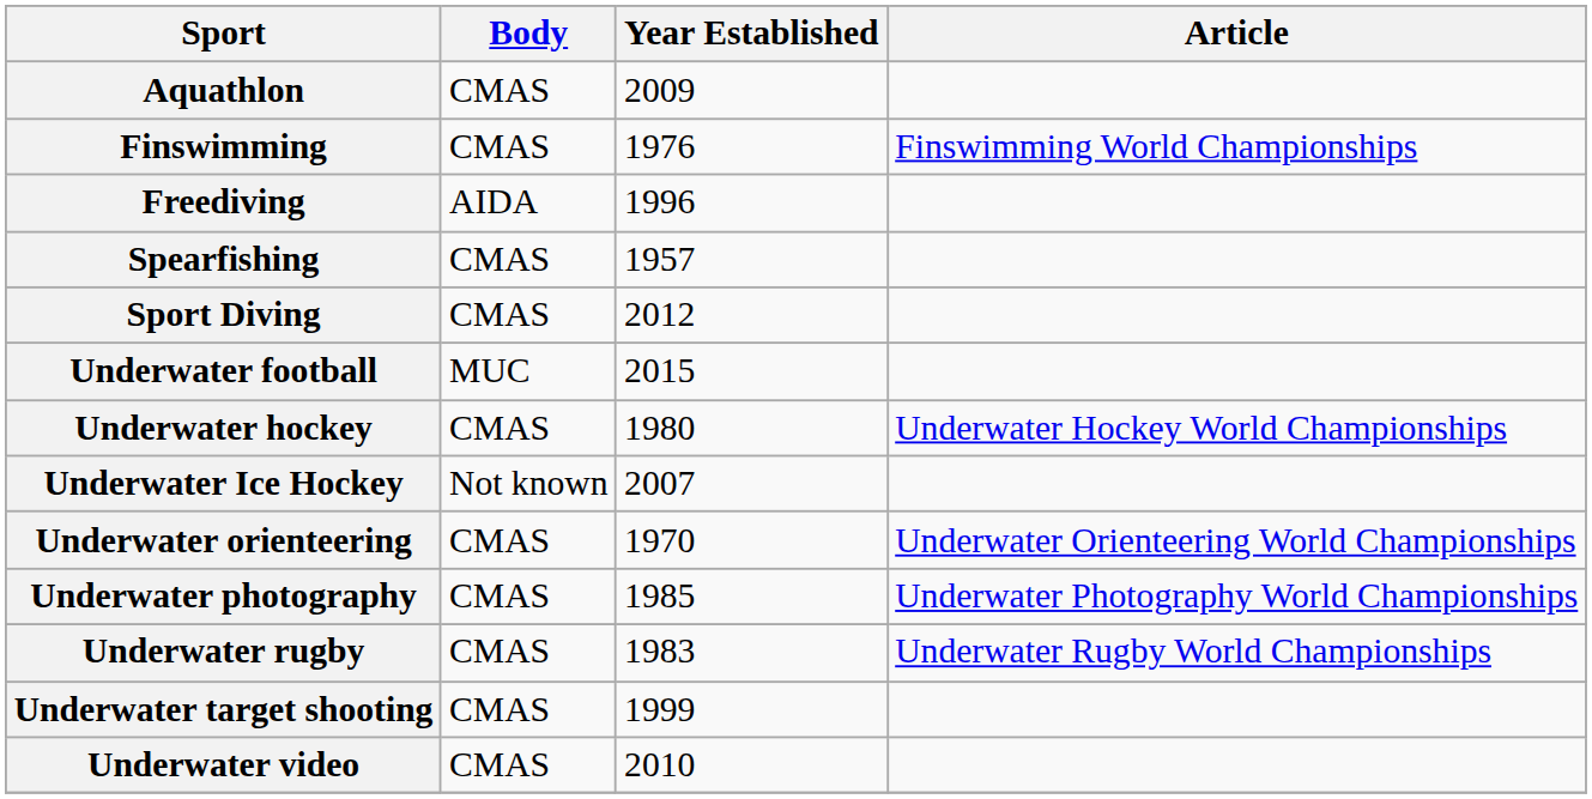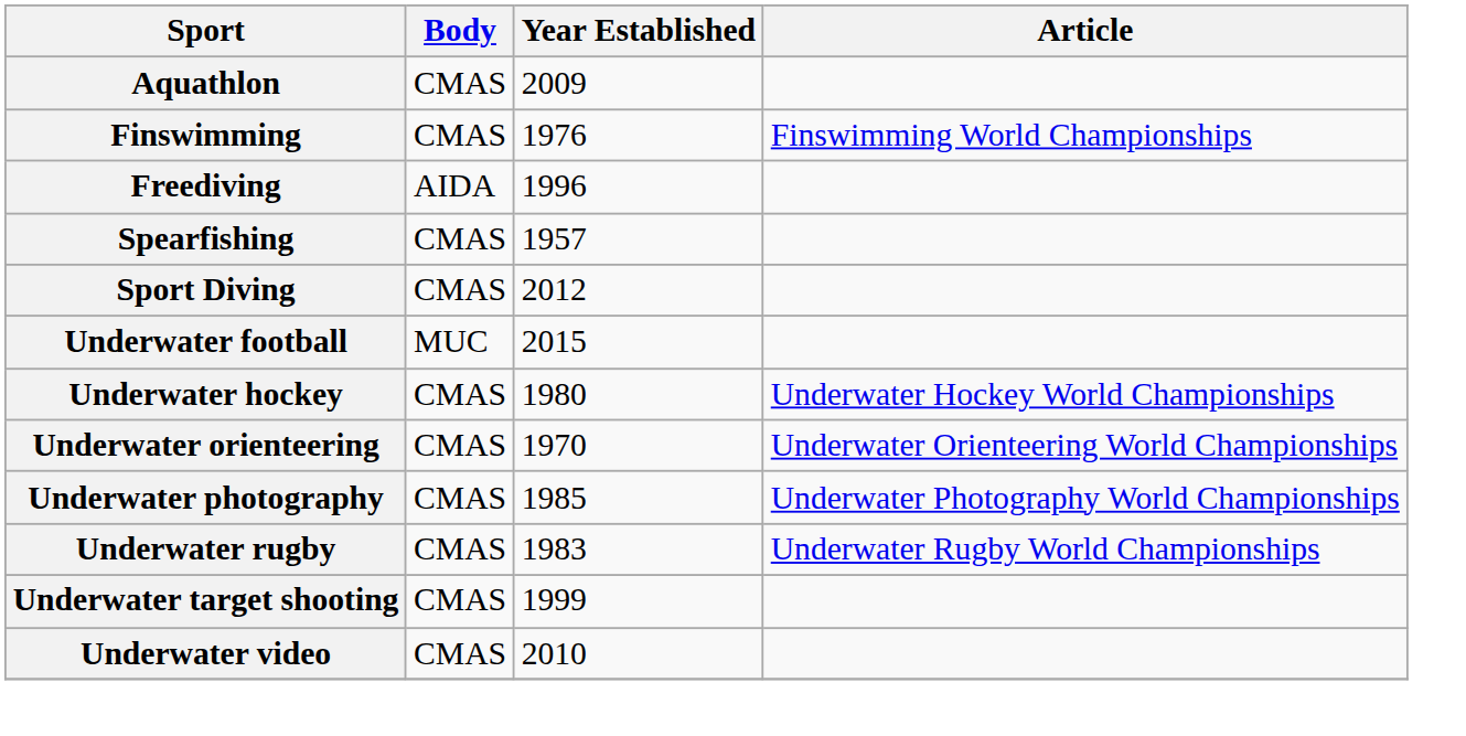 <table class="wikitable plainrowheaders">
 <tr>
 <th scope="col">Sport</th>
 <th scope="col"><a href='#'>Body</a></th>
 <th scope="col">Year Established</th>
 <th scope="col">Article</th>
 </tr>
 <tr>
 <th scope="row">Aquathlon</th>
 <td>CMAS</td>
 <td>2009</td>
 <td></td>
 </tr>
 <tr>
 <th scope="row">Finswimming</th>
 <td>CMAS</td>
 <td>1976</td>
 <td><a href='#'>Finswimming World Championships</a></td>
 </tr>
 <tr>
 <th scope="row">Freediving</th>
 <td>AIDA</td>
 <td>1996</td>
 <td></td>
 </tr>
 <tr>
 <th scope="row">Spearfishing</th>
 <td>CMAS</td>
 <td>1957</td>
 <td></td>
 </tr>
 <tr>
 <th scope="row">Sport Diving</th>
 <td>CMAS</td>
 <td>2012</td>
 <td></td>
 </tr>
 <tr>
 <th scope="row">Underwater football</th>
 <td>MUC</td>
 <td>2015</td>
 <td></td>
 </tr>
 <tr>
 <th scope="row">Underwater hockey</th>
 <td>CMAS</td>
 <td>1980</td>
 <td><a href='#'>Underwater Hockey World Championships</a></td>
 </tr>
 <tr>
-<th scope="row">Underwater Ice Hockey</th>
-<td>Not known</td>
-<td>2007</td>
-<td></td>
-</tr>
-<tr>
 <th scope="row">Underwater orienteering</th>
 <td>CMAS</td>
 <td>1970</td>
 <td><a href='#'>Underwater Orienteering World Championships</a></td>
 </tr>
 <tr>
 <th scope="row">Underwater photography</th>
 <td>CMAS</td>
 <td>1985</td>
 <td><a href='#'>Underwater Photography World Championships</a></td>
 </tr>
 <tr>
 <th scope="row">Underwater rugby</th>
 <td>CMAS</td>
 <td>1983</td>
 <td><a href='#'>Underwater Rugby World Championships</a></td>
 </tr>
 <tr>
 <th scope="row">Underwater target shooting</th>
 <td>CMAS</td>
 <td>1999</td>
 <td></td>
 </tr>
 <tr>
 <th scope="row">Underwater video</th>
 <td>CMAS</td>
 <td>2010</td>
 <td></td>
 </tr>
 <tr>
 </tr>
 </table>
